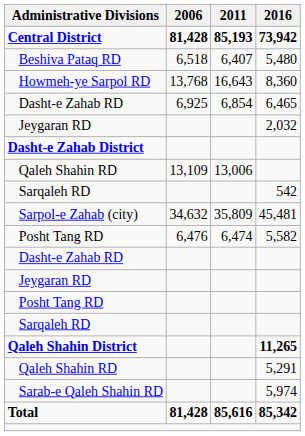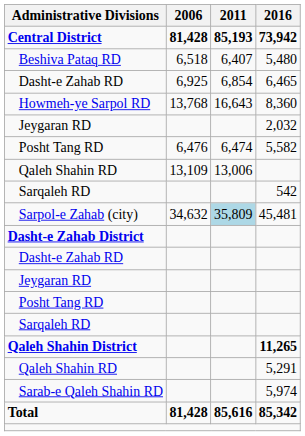 <table class="wikitable">
 <tr>
 <th>Administrative Divisions</th>
 <th>2006</th>
 <th>2011</th>
 <th>2016</th>
 </tr>
 <tr>
 <td><strong><a href='#'>Central District</a></strong></td>
 <td style="text-align: right;"><strong>81,428</strong></td>
 <td style="text-align: right;"><strong>85,193</strong></td>
 <td style="text-align: right;"><strong>73,942</strong></td>
 </tr>
 <tr>
 <td style="padding-left: 1em;"><a href='#'>Beshiva Pataq RD</a></td>
 <td style="text-align: right;">6,518</td>
 <td style="text-align: right;">6,407</td>
 <td style="text-align: right;">5,480</td>
 </tr>
 <tr>
+<td style="padding-left: 1em;">Dasht-e Zahab RD</td>
+<td style="text-align: right;">6,925</td>
+<td style="text-align: right;">6,854</td>
+<td style="text-align: right;">6,465</td>
+</tr>
+<tr>
 <td style="padding-left: 1em;"><a href='#'>Howmeh-ye Sarpol RD</a></td>
 <td style="text-align: right;">13,768</td>
 <td style="text-align: right;">16,643</td>
 <td style="text-align: right;">8,360</td>
-</tr>
-<tr>
-<td style="padding-left: 1em;">Dasht-e Zahab RD</td>
-<td style="text-align: right;">6,925</td>
-<td style="text-align: right;">6,854</td>
-<td style="text-align: right;">6,465</td>
 </tr>
 <tr>
 <td style="padding-left: 1em;">Jeygaran RD</td>
 <td style="text-align: right;"></td>
 <td style="text-align: right;"></td>
 <td style="text-align: right;">2,032</td>
 </tr>
 <tr>
-<td><strong><a href='#'>Dasht-e Zahab District</a></strong></td>
-<td style="text-align: right;"></td>
-<td style="text-align: right;"></td>
-<td style="text-align: right;"></td>
+<td style="padding-left: 1em;">Posht Tang RD</td>
+<td style="text-align: right;">6,476</td>
+<td style="text-align: right;">6,474</td>
+<td style="text-align: right;">5,582</td>
 </tr>
 <tr>
 <td style="padding-left: 1em;">Qaleh Shahin RD</td>
 <td style="text-align: right;">13,109</td>
 <td style="text-align: right;">13,006</td>
 <td style="text-align: right;"></td>
 </tr>
 <tr>
 <td style="padding-left: 1em;">Sarqaleh RD</td>
 <td style="text-align: right;"></td>
 <td style="text-align: right;"></td>
 <td style="text-align: right;">542</td>
 </tr>
 <tr>
 <td style="padding-left: 1em;"><a href='#'>Sarpol-e Zahab</a> (city)</td>
 <td style="text-align: right;">34,632</td>
-<td style="text-align: right;">35,809</td>
+<td style="background: lightblue; text-align: right;">35,809</td>
 <td style="text-align: right;">45,481</td>
 </tr>
 <tr>
-<td style="padding-left: 1em;">Posht Tang RD</td>
-<td style="text-align: right;">6,476</td>
-<td style="text-align: right;">6,474</td>
-<td style="text-align: right;">5,582</td>
+<td><strong><a href='#'>Dasht-e Zahab District</a></strong></td>
+<td style="text-align: right;"></td>
+<td style="text-align: right;"></td>
+<td style="text-align: right;"></td>
 </tr>
 <tr>
 <td style="padding-left: 1em;"><a href='#'>Dasht-e Zahab RD</a></td>
 <td style="text-align: right;"></td>
 <td style="text-align: right;"></td>
 <td style="text-align: right;"></td>
 </tr>
 <tr>
 <td style="padding-left: 1em;"><a href='#'>Jeygaran RD</a></td>
 <td style="text-align: right;"></td>
 <td style="text-align: right;"></td>
 <td style="text-align: right;"></td>
 </tr>
 <tr>
 <td style="padding-left: 1em;"><a href='#'>Posht Tang RD</a></td>
 <td style="text-align: right;"></td>
 <td style="text-align: right;"></td>
 <td style="text-align: right;"></td>
 </tr>
 <tr>
 <td style="padding-left: 1em;"><a href='#'>Sarqaleh RD</a></td>
 <td style="text-align: right;"></td>
 <td style="text-align: right;"></td>
 <td style="text-align: right;"></td>
 </tr>
 <tr>
 <td><strong><a href='#'>Qaleh Shahin District</a></strong></td>
 <td style="text-align: right;"></td>
 <td style="text-align: right;"></td>
 <td style="text-align: right;"><strong>11,265</strong></td>
 </tr>
 <tr>
 <td style="padding-left: 1em;"><a href='#'>Qaleh Shahin RD</a></td>
 <td style="text-align: right;"></td>
 <td style="text-align: right;"></td>
 <td style="text-align: right;">5,291</td>
 </tr>
 <tr>
 <td style="padding-left: 1em;"><a href='#'>Sarab-e Qaleh Shahin RD</a></td>
 <td style="text-align: right;"></td>
 <td style="text-align: right;"></td>
 <td style="text-align: right;">5,974</td>
 </tr>
 <tr>
 <td><strong>Total</strong></td>
 <td style="text-align: right;"><strong>81,428</strong></td>
 <td style="text-align: right;"><strong>85,616</strong></td>
 <td style="text-align: right;"><strong>85,342</strong></td>
 </tr>
 <tr>
 <td colspan=4></td>
 </tr>
 </table>
